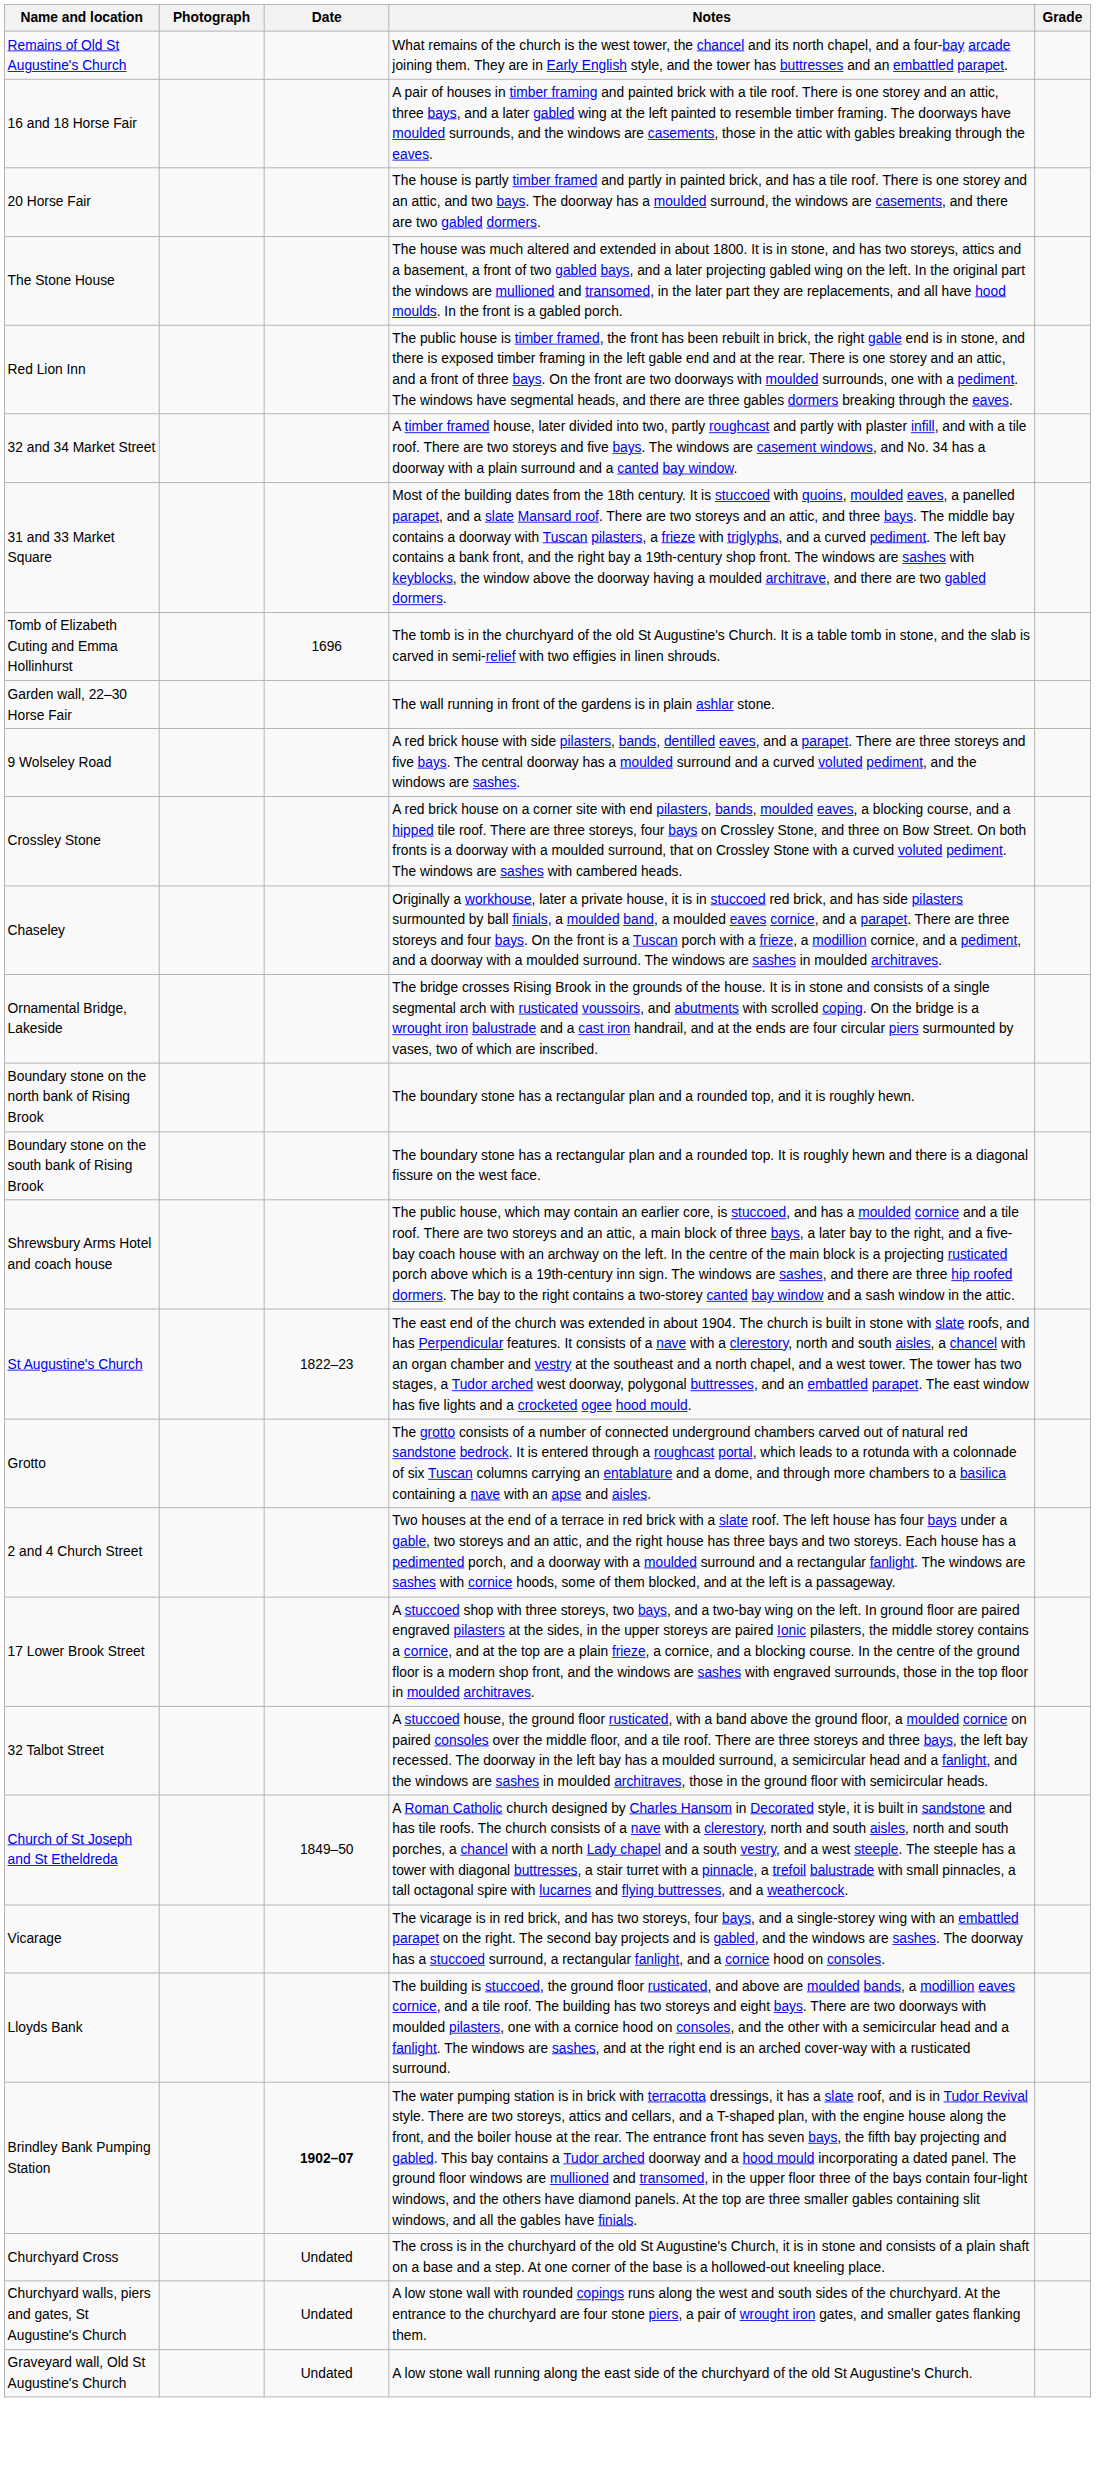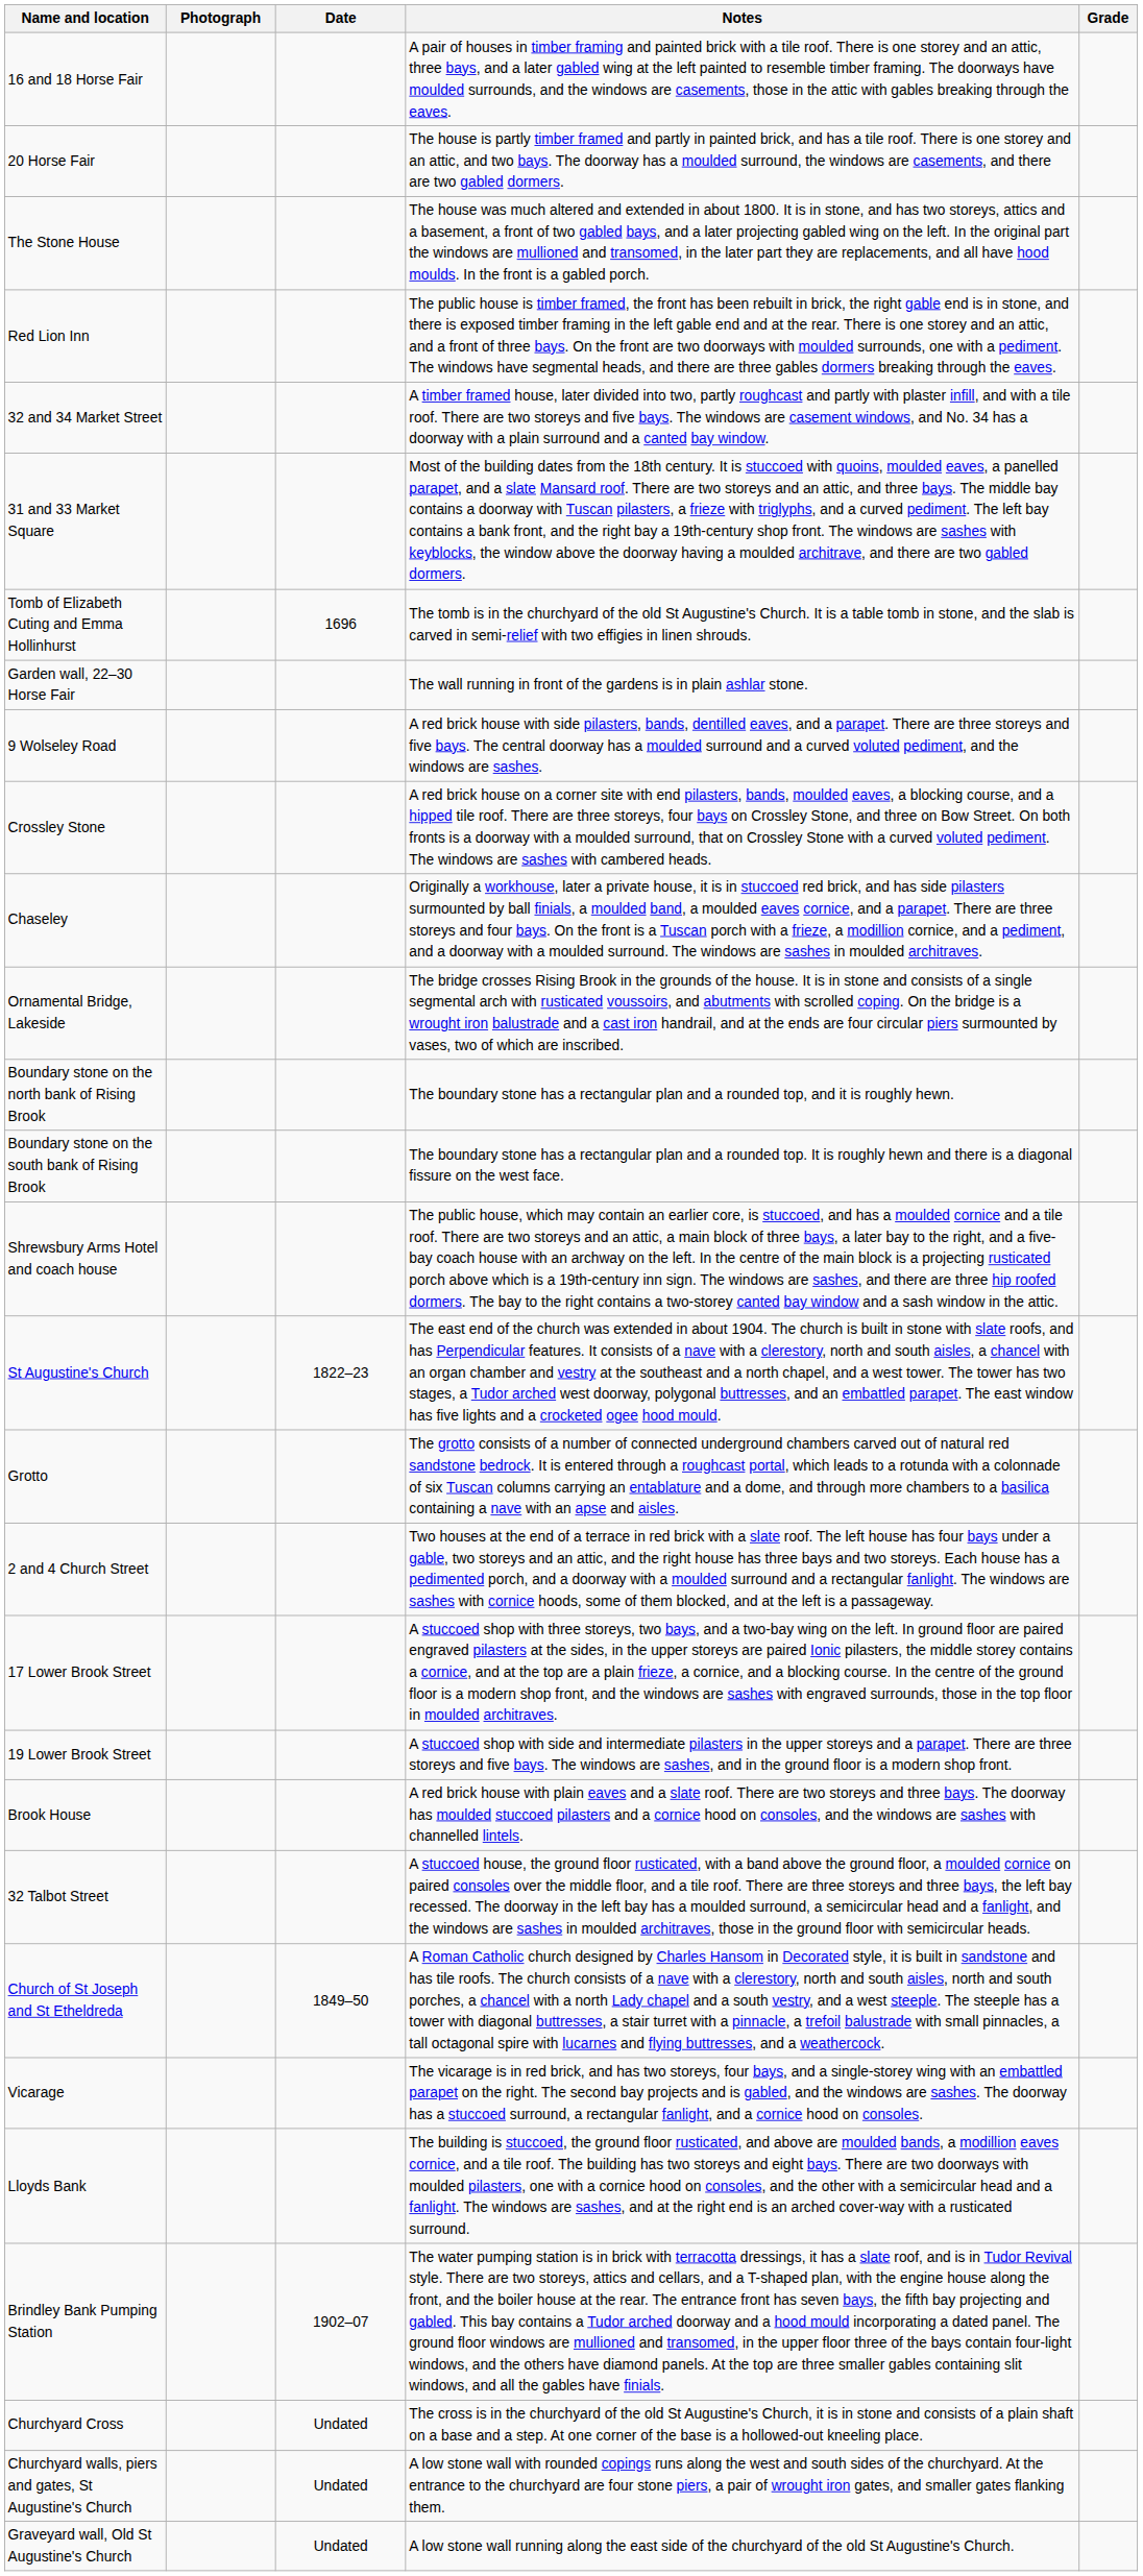 <table class="wikitable sortable plainrowheaders" style="width:100%; border:0; text-align:left; line-height:150%;">
 <tr>
 <th scope="col"  style="width:150px">Name and location</th>
 <th scope="col"  style="width:100px" class="unsortable">Photograph</th>
 <th scope="col"  style="width:120px">Date</th>
 <th scope="col"  style="width:650px" class="unsortable">Notes</th>
 <th scope="col"  style="width:50px">Grade</th>
-</tr>
-<tr>
-<td><a href='#'>Remains of Old St Augustine's Church</a><br><small></small></td>
-<td></td>
-<td align="center"></td>
-<td>What remains of the church is the west tower, the <a href='#'>chancel</a> and its north chapel, and a four-<a href='#'>bay</a> <a href='#'>arcade</a> joining them. They are in <a href='#'>Early English</a> style, and the tower has <a href='#'>buttresses</a> and an <a href='#'>embattled</a> <a href='#'>parapet</a>.</td>
-<td align="center" ></td>
 </tr>
 <tr>
 <td>16 and 18 Horse Fair<br><small></small></td>
 <td></td>
 <td align="center"></td>
 <td>A pair of houses in <a href='#'>timber framing</a> and painted brick with a tile roof.  There is one storey and an attic, three <a href='#'>bays</a>, and a later <a href='#'>gabled</a> wing at the left painted to resemble timber framing.  The doorways have <a href='#'>moulded</a> surrounds, and the windows are <a href='#'>casements</a>, those in the attic with gables breaking through the <a href='#'>eaves</a>.</td>
 <td align="center" ></td>
 </tr>
 <tr>
 <td>20 Horse Fair<br><small></small></td>
 <td></td>
 <td align="center"></td>
 <td>The house is partly <a href='#'>timber framed</a> and partly in painted brick, and has a tile roof.  There is one storey and an attic, and two <a href='#'>bays</a>.  The doorway has a <a href='#'>moulded</a> surround, the windows are <a href='#'>casements</a>, and there are two <a href='#'>gabled</a> <a href='#'>dormers</a>.</td>
 <td align="center" ></td>
 </tr>
 <tr>
 <td>The Stone House<br><small></small></td>
 <td></td>
 <td align="center"></td>
 <td>The house was much altered and extended in about 1800.  It is in stone, and has two storeys, attics and a basement, a front of two <a href='#'>gabled</a> <a href='#'>bays</a>, and a later projecting gabled wing on the left.  In the original part the windows are <a href='#'>mullioned</a> and <a href='#'>transomed</a>, in the later part they are replacements, and all have <a href='#'>hood moulds</a>.  In the front is a gabled porch.</td>
 <td align="center" ></td>
 </tr>
 <tr>
 <td>Red Lion Inn<br><small></small></td>
 <td></td>
 <td align="center"></td>
 <td>The public house is <a href='#'>timber framed</a>, the front has been rebuilt in brick, the right <a href='#'>gable</a> end is in stone, and there is exposed timber framing in the left gable end and at the rear.  There is one storey and an attic, and a front of three <a href='#'>bays</a>.  On the front are two doorways with <a href='#'>moulded</a> surrounds, one with a <a href='#'>pediment</a>.  The windows have segmental heads, and there are three gables <a href='#'>dormers</a> breaking through the <a href='#'>eaves</a>.</td>
 <td align="center" ></td>
 </tr>
 <tr>
 <td>32 and 34 Market Street<br><small></small></td>
 <td></td>
 <td align="center"></td>
 <td>A <a href='#'>timber framed</a> house, later divided into two, partly <a href='#'>roughcast</a> and partly with plaster <a href='#'>infill</a>, and with a tile roof.  There are two storeys and five <a href='#'>bays</a>.  The windows are <a href='#'>casement windows</a>, and No. 34 has a doorway with a plain surround and a <a href='#'>canted</a> <a href='#'>bay window</a>.</td>
 <td align="center" ></td>
 </tr>
 <tr>
 <td>31 and 33 Market Square<br><small></small></td>
 <td></td>
 <td align="center"></td>
 <td>Most of the building dates from the 18th century.  It is <a href='#'>stuccoed</a> with <a href='#'>quoins</a>, <a href='#'>moulded</a> <a href='#'>eaves</a>, a panelled <a href='#'>parapet</a>, and a <a href='#'>slate</a> <a href='#'>Mansard roof</a>.  There are two storeys and an attic, and three <a href='#'>bays</a>.  The middle bay contains a doorway with <a href='#'>Tuscan</a> <a href='#'>pilasters</a>, a <a href='#'>frieze</a> with <a href='#'>triglyphs</a>, and a curved <a href='#'>pediment</a>.  The left bay contains a bank front, and the right bay a 19th-century shop front.  The windows are <a href='#'>sashes</a> with <a href='#'>keyblocks</a>, the window above the doorway having a moulded <a href='#'>architrave</a>, and there are two <a href='#'>gabled</a> <a href='#'>dormers</a>.</td>
 <td align="center" ></td>
 </tr>
 <tr>
 <td>Tomb of Elizabeth Cuting and Emma Hollinhurst<br><small></small></td>
 <td></td>
 <td align="center">1696</td>
 <td>The tomb is in the churchyard of the old St Augustine's Church.  It is a table tomb in stone, and the slab is carved in semi-<a href='#'>relief</a> with two effigies in linen shrouds.</td>
 <td align="center" ></td>
 </tr>
 <tr>
 <td>Garden wall, 22–30 Horse Fair<br><small></small></td>
 <td></td>
 <td align="center"></td>
 <td>The wall running in front of the gardens is in plain <a href='#'>ashlar</a> stone.</td>
 <td align="center" ></td>
 </tr>
 <tr>
 <td>9 Wolseley Road<br><small></small></td>
 <td></td>
 <td align="center"></td>
 <td>A red brick house with side <a href='#'>pilasters</a>, <a href='#'>bands</a>, <a href='#'>dentilled</a> <a href='#'>eaves</a>, and a <a href='#'>parapet</a>.  There are three storeys and five <a href='#'>bays</a>.  The central doorway has a <a href='#'>moulded</a> surround and a curved <a href='#'>voluted</a> <a href='#'>pediment</a>, and the windows are <a href='#'>sashes</a>.</td>
 <td align="center" ></td>
 </tr>
 <tr>
 <td>Crossley Stone<br><small></small></td>
 <td></td>
 <td align="center"></td>
 <td>A red brick house on a corner site with end <a href='#'>pilasters</a>, <a href='#'>bands</a>, <a href='#'>moulded</a> <a href='#'>eaves</a>, a blocking course, and a <a href='#'>hipped</a> tile roof.  There are three storeys, four <a href='#'>bays</a> on Crossley Stone, and three on Bow Street.  On both fronts is a doorway with a moulded surround, that on Crossley Stone with a curved <a href='#'>voluted</a> <a href='#'>pediment</a>.  The windows are <a href='#'>sashes</a> with cambered heads.</td>
 <td align="center" ></td>
 </tr>
 <tr>
 <td>Chaseley<br><small></small></td>
 <td></td>
 <td align="center"></td>
 <td>Originally a <a href='#'>workhouse</a>, later a private house, it is in <a href='#'>stuccoed</a> red brick, and has side <a href='#'>pilasters</a> surmounted by ball <a href='#'>finials</a>, a <a href='#'>moulded</a> <a href='#'>band</a>, a moulded <a href='#'>eaves</a> <a href='#'>cornice</a>, and a <a href='#'>parapet</a>.  There are three storeys and four <a href='#'>bays</a>.  On the front is a <a href='#'>Tuscan</a> porch with a <a href='#'>frieze</a>, a <a href='#'>modillion</a> cornice, and a <a href='#'>pediment</a>, and a doorway with a moulded surround.  The windows are <a href='#'>sashes</a> in moulded <a href='#'>architraves</a>.</td>
 <td align="center" ></td>
 </tr>
 <tr>
 <td>Ornamental Bridge, Lakeside<br><small></small></td>
 <td></td>
 <td align="center"></td>
 <td>The bridge crosses Rising Brook in the grounds of the house.  It is in stone and consists of a single segmental arch with <a href='#'>rusticated</a> <a href='#'>voussoirs</a>, and <a href='#'>abutments</a> with scrolled <a href='#'>coping</a>.  On the bridge is a <a href='#'>wrought iron</a> <a href='#'>balustrade</a> and a <a href='#'>cast iron</a> handrail, and at the ends are four circular <a href='#'>piers</a> surmounted by vases, two of which are inscribed.</td>
 <td align="center" ></td>
 </tr>
 <tr>
 <td>Boundary stone on the north bank of Rising Brook<br><small></small></td>
 <td></td>
 <td align="center"></td>
 <td>The boundary stone has a rectangular plan and a rounded top, and it is roughly hewn.</td>
 <td align="center" ></td>
 </tr>
 <tr>
 <td>Boundary stone on the south bank of Rising Brook<br><small></small></td>
 <td></td>
 <td align="center"></td>
 <td>The boundary stone has a rectangular plan and a rounded top.  It is roughly hewn and there is a diagonal fissure on the west face.</td>
 <td align="center" ></td>
 </tr>
 <tr>
 <td>Shrewsbury Arms Hotel and coach house<br><small></small></td>
 <td></td>
 <td align="center"></td>
 <td>The public house, which may contain an earlier core, is <a href='#'>stuccoed</a>, and has a <a href='#'>moulded</a> <a href='#'>cornice</a> and a tile roof.  There are two storeys and an attic, a main block of three <a href='#'>bays</a>, a later bay to the right, and a five-bay coach house with an archway on the left.  In the centre of the main block is a projecting <a href='#'>rusticated</a> porch above which is a 19th-century inn sign.  The windows are <a href='#'>sashes</a>, and there are three <a href='#'>hip roofed</a> <a href='#'>dormers</a>.  The bay to the right contains a two-storey <a href='#'>canted</a> <a href='#'>bay window</a> and a sash window in the attic.</td>
 <td align="center" ></td>
 </tr>
 <tr>
 <td><a href='#'>St Augustine's Church</a><br><small></small></td>
 <td></td>
 <td align="center">1822–23</td>
 <td>The east end of the church was extended in about 1904.  The church is built in stone with <a href='#'>slate</a> roofs, and has <a href='#'>Perpendicular</a> features.  It consists of a <a href='#'>nave</a> with a <a href='#'>clerestory</a>, north and south <a href='#'>aisles</a>, a <a href='#'>chancel</a> with an organ chamber and <a href='#'>vestry</a> at the southeast and a north chapel, and a west tower.  The tower has two stages, a <a href='#'>Tudor arched</a> west doorway, polygonal <a href='#'>buttresses</a>, and an <a href='#'>embattled</a> <a href='#'>parapet</a>.  The east window has five lights and a <a href='#'>crocketed</a> <a href='#'>ogee</a> <a href='#'>hood mould</a>.</td>
 <td align="center" ></td>
 </tr>
 <tr>
 <td>Grotto<br><small></small></td>
 <td></td>
 <td align="center"></td>
 <td>The <a href='#'>grotto</a> consists of a number of connected underground chambers carved out of natural red <a href='#'>sandstone</a> <a href='#'>bedrock</a>.  It is entered through a <a href='#'>roughcast</a> <a href='#'>portal</a>, which leads to a rotunda with a colonnade of six <a href='#'>Tuscan</a> columns carrying an <a href='#'>entablature</a> and a dome, and through more chambers to a <a href='#'>basilica</a> containing a <a href='#'>nave</a> with an <a href='#'>apse</a> and <a href='#'>aisles</a>.</td>
 <td align="center" ></td>
 </tr>
 <tr>
 <td>2 and 4 Church Street<br><small></small></td>
 <td></td>
 <td align="center"></td>
 <td>Two houses at the end of a terrace in red brick with a <a href='#'>slate</a> roof.  The left house has four <a href='#'>bays</a> under a <a href='#'>gable</a>, two storeys and an attic, and the right house has three bays and two storeys.  Each house has a <a href='#'>pedimented</a> porch, and a doorway with a <a href='#'>moulded</a> surround and a rectangular <a href='#'>fanlight</a>.  The windows are <a href='#'>sashes</a> with <a href='#'>cornice</a> hoods, some of them blocked, and at the left is a passageway.</td>
 <td align="center" ></td>
 </tr>
 <tr>
 <td>17 Lower Brook Street<br><small></small></td>
 <td></td>
 <td align="center"></td>
 <td>A <a href='#'>stuccoed</a> shop with three storeys, two <a href='#'>bays</a>, and a two-bay wing on the left.  In ground floor are paired engraved <a href='#'>pilasters</a> at the sides, in the upper storeys are paired <a href='#'>Ionic</a> pilasters, the middle storey contains a <a href='#'>cornice</a>, and at the top are a plain <a href='#'>frieze</a>, a cornice, and a blocking course.  In the centre of the ground floor is a modern shop front, and the windows are <a href='#'>sashes</a> with engraved surrounds, those in the top floor in <a href='#'>moulded</a> <a href='#'>architraves</a>.</td>
 <td align="center" ></td>
 </tr>
 <tr>
+<td>19 Lower Brook Street<br><small></small></td>
+<td></td>
+<td align="center"></td>
+<td>A <a href='#'>stuccoed</a> shop with side and intermediate <a href='#'>pilasters</a> in the upper storeys and a <a href='#'>parapet</a>.  There are three storeys and five <a href='#'>bays</a>.  The windows are <a href='#'>sashes</a>, and in the ground floor is a modern shop front.</td>
+<td align="center" ></td>
+</tr>
+<tr>
+<td>Brook House<br><small></small></td>
+<td></td>
+<td align="center"></td>
+<td>A red brick house with plain <a href='#'>eaves</a> and a <a href='#'>slate</a> roof.  There are two storeys and three <a href='#'>bays</a>.  The doorway has <a href='#'>moulded</a> <a href='#'>stuccoed</a> <a href='#'>pilasters</a> and a <a href='#'>cornice</a> hood on <a href='#'>consoles</a>, and the windows are <a href='#'>sashes</a> with channelled <a href='#'>lintels</a>.</td>
+<td align="center" ></td>
+</tr>
+<tr>
 <td>32 Talbot Street<br><small></small></td>
 <td></td>
 <td align="center"></td>
 <td>A <a href='#'>stuccoed</a> house, the ground floor <a href='#'>rusticated</a>, with a band above the ground floor, a <a href='#'>moulded</a> <a href='#'>cornice</a> on paired <a href='#'>consoles</a> over the middle floor, and a tile roof.  There are three storeys and three <a href='#'>bays</a>, the left bay recessed.  The doorway in the left bay has a moulded surround, a semicircular head and a <a href='#'>fanlight</a>, and the windows are <a href='#'>sashes</a> in moulded <a href='#'>architraves</a>, those in the ground floor with semicircular heads.</td>
 <td align="center" ></td>
 </tr>
 <tr>
 <td><a href='#'>Church of St Joseph and St Etheldreda</a><br><small></small></td>
 <td></td>
 <td align="center">1849–50</td>
 <td>A <a href='#'>Roman Catholic</a> church designed by <a href='#'>Charles Hansom</a> in <a href='#'>Decorated</a> style, it is built in <a href='#'>sandstone</a> and has tile roofs.  The church consists of a <a href='#'>nave</a> with a <a href='#'>clerestory</a>, north and south <a href='#'>aisles</a>, north and south porches, a <a href='#'>chancel</a> with a north <a href='#'>Lady chapel</a> and a south <a href='#'>vestry</a>, and a west <a href='#'>steeple</a>.  The steeple has a tower with diagonal <a href='#'>buttresses</a>, a stair turret with a <a href='#'>pinnacle</a>, a <a href='#'>trefoil</a> <a href='#'>balustrade</a> with small pinnacles, a tall octagonal spire with <a href='#'>lucarnes</a> and <a href='#'>flying buttresses</a>, and a <a href='#'>weathercock</a>.</td>
 <td align="center" ></td>
 </tr>
 <tr>
 <td>Vicarage<br><small></small></td>
 <td></td>
 <td align="center"></td>
 <td>The vicarage is in red brick, and has two storeys, four <a href='#'>bays</a>, and a single-storey wing with an <a href='#'>embattled</a> <a href='#'>parapet</a> on the right.  The second bay projects and is <a href='#'>gabled</a>, and the windows are <a href='#'>sashes</a>.  The doorway has a <a href='#'>stuccoed</a> surround, a rectangular <a href='#'>fanlight</a>, and a <a href='#'>cornice</a> hood on <a href='#'>consoles</a>.</td>
 <td align="center" ></td>
 </tr>
 <tr>
 <td>Lloyds Bank<br><small></small></td>
 <td></td>
 <td align="center"></td>
 <td>The building is <a href='#'>stuccoed</a>, the ground floor <a href='#'>rusticated</a>, and above are <a href='#'>moulded</a> <a href='#'>bands</a>, a <a href='#'>modillion</a> <a href='#'>eaves</a> <a href='#'>cornice</a>, and a tile roof.  The building has two storeys and eight <a href='#'>bays</a>.  There are two doorways with moulded <a href='#'>pilasters</a>, one with a cornice hood on <a href='#'>consoles</a>, and the other with a semicircular head and a <a href='#'>fanlight</a>.  The windows are <a href='#'>sashes</a>, and at the right end is an arched cover-way with a rusticated surround.</td>
 <td align="center" ></td>
 </tr>
 <tr>
 <td>Brindley Bank Pumping Station<br><small></small></td>
 <td></td>
-<td align="center"><strong>1902–07</strong></td>
+<td align="center">1902–07</td>
 <td>The water pumping station is in brick with <a href='#'>terracotta</a> dressings, it has a <a href='#'>slate</a> roof, and is in <a href='#'>Tudor Revival</a> style.  There are two storeys, attics and cellars, and a T-shaped plan, with the engine house along the front, and the boiler house at the rear.  The entrance front has seven <a href='#'>bays</a>, the fifth bay projecting and <a href='#'>gabled</a>.  This bay contains a <a href='#'>Tudor arched</a> doorway and a <a href='#'>hood mould</a> incorporating a dated panel.  The ground floor windows are <a href='#'>mullioned</a> and <a href='#'>transomed</a>, in the upper floor three of the bays contain four-light windows, and the others have diamond panels.  At the top are three smaller gables containing slit windows, and all the gables have <a href='#'>finials</a>.</td>
 <td align="center" ></td>
 </tr>
 <tr>
 <td>Churchyard Cross<br><small></small></td>
 <td></td>
 <td align="center">Undated</td>
 <td>The cross is in the churchyard of the old St Augustine's Church, it is in stone and consists of a plain shaft on a base and a step.  At one corner of the base is a hollowed-out kneeling place.</td>
 <td align="center" ></td>
 </tr>
 <tr>
 <td>Churchyard walls, piers and gates, St Augustine's Church<br><small></small></td>
 <td></td>
 <td align="center">Undated</td>
 <td>A low stone wall with rounded <a href='#'>copings</a> runs along the west and south sides of the churchyard.  At the entrance to the churchyard are four stone <a href='#'>piers</a>, a pair of <a href='#'>wrought iron</a> gates, and smaller gates flanking them.</td>
 <td align="center" ></td>
 </tr>
 <tr>
 <td>Graveyard wall, Old St Augustine's Church<br><small></small></td>
 <td></td>
 <td align="center">Undated</td>
 <td>A low stone wall running along the east side of the churchyard of the old St Augustine's Church.</td>
 <td align="center" ></td>
 </tr>
 <tr>
 </tr>
 </table>
